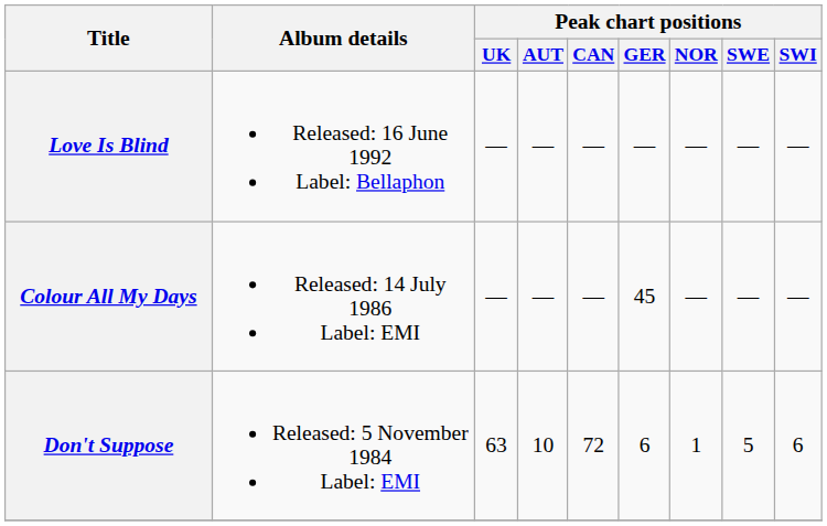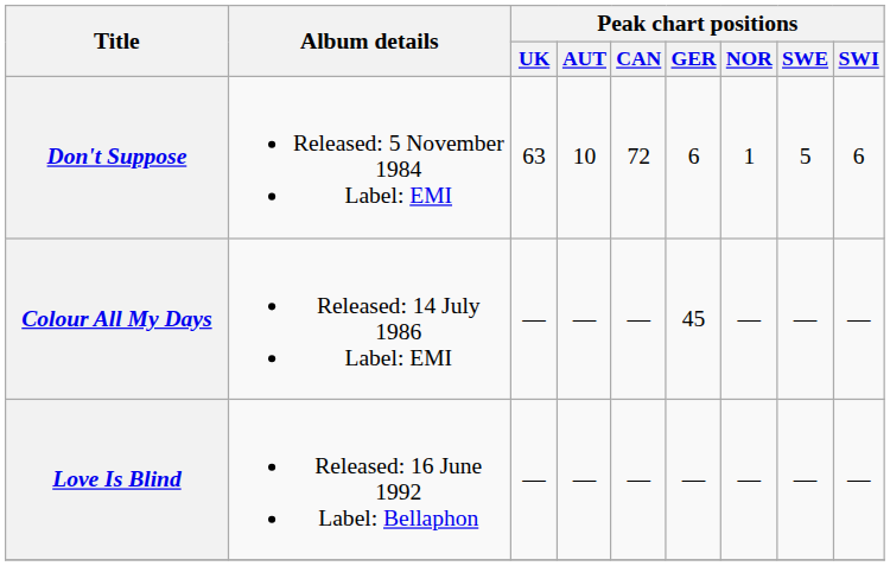 <table class="wikitable plainrowheaders" style="text-align:center;">
 <tr>
 <th scope="col" rowspan="2" style="width:14em;">Title</th>
 <th scope="col" rowspan="2" style="width:16em;">Album details</th>
 <th scope="col" colspan="7">Peak chart positions</th>
 </tr>
 <tr>
 <th style="width:2em;font-size:90%;"><a href='#'>UK</a><br></th>
 <th style="width:2em;font-size:90%;"><a href='#'>AUT</a><br></th>
 <th style="width:2em;font-size:90%;"><a href='#'>CAN</a><br></th>
 <th style="width:2em;font-size:90%;"><a href='#'>GER</a><br></th>
 <th style="width:2em;font-size:90%;"><a href='#'>NOR</a><br></th>
 <th style="width:2em;font-size:90%;"><a href='#'>SWE</a><br></th>
 <th style="width:2em;font-size:90%;"><a href='#'>SWI</a><br></th>
 </tr>
 <tr>
-<th scope="row"><em><a href='#'>Love Is Blind</a></em></th>
-<td><br><ul><li>Released: 16 June 1992</li><li>Label: <a href='#'>Bellaphon</a></li></ul></td>
-<td>—</td>
-<td>—</td>
-<td>—</td>
-<td>—</td>
-<td>—</td>
-<td>—</td>
-<td>—</td>
+<th scope="row"><em><a href='#'>Don't Suppose</a></em></th>
+<td><br><ul><li>Released: 5 November 1984</li><li>Label: <a href='#'>EMI</a></li></ul></td>
+<td>63</td>
+<td>10</td>
+<td>72</td>
+<td>6</td>
+<td>1</td>
+<td>5</td>
+<td>6</td>
 </tr>
 <tr>
 <th scope="row"><em><a href='#'>Colour All My Days</a></em></th>
 <td><br><ul><li>Released: 14 July 1986</li><li>Label: EMI</li></ul></td>
 <td>—</td>
 <td>—</td>
 <td>—</td>
 <td>45</td>
 <td>—</td>
 <td>—</td>
 <td>—</td>
 </tr>
 <tr>
-<th scope="row"><em><a href='#'>Don't Suppose</a></em></th>
-<td><br><ul><li>Released: 5 November 1984</li><li>Label: <a href='#'>EMI</a></li></ul></td>
-<td>63</td>
-<td>10</td>
-<td>72</td>
-<td>6</td>
-<td>1</td>
-<td>5</td>
-<td>6</td>
+<th scope="row"><em><a href='#'>Love Is Blind</a></em></th>
+<td><br><ul><li>Released: 16 June 1992</li><li>Label: <a href='#'>Bellaphon</a></li></ul></td>
+<td>—</td>
+<td>—</td>
+<td>—</td>
+<td>—</td>
+<td>—</td>
+<td>—</td>
+<td>—</td>
 </tr>
 <tr>
 </tr>
 </table>
